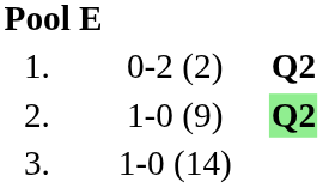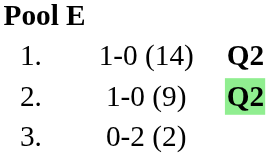 <table style="text-align:center">
 <tr>
 <td colspan=4 align=left><strong>Pool E</strong></td>
 </tr>
 <tr>
 <td width=30>1.</td>
 <td align=left></td>
-<td>0-2 (2)</td>
+<td width=80>1-0 (14)</td>
 <td><strong>Q2</strong></td>
 </tr>
 <tr>
 <td>2.</td>
 <td align=left></td>
 <td>1-0 (9)</td>
 <td style="background: lightgreen;"><strong>Q2</strong></td>
 </tr>
 <tr>
 <td>3.</td>
 <td align=left></td>
-<td width=80>1-0 (14)</td>
+<td>0-2 (2)</td>
 <td></td>
 </tr>
 </table>
